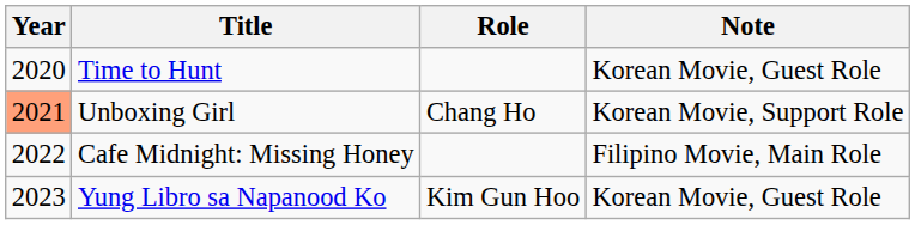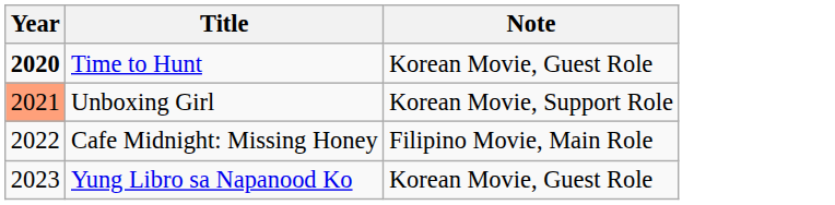 <table class="wikitable">
 <tr>
 <th>Year</th>
 <th>Title</th>
-<th>Role</th>
 <th>Note</th>
 </tr>
 <tr>
-<td>2020</td>
+<td><strong>2020</strong></td>
 <td><a href='#'>Time to Hunt</a></td>
-<td></td>
 <td>Korean Movie, Guest Role</td>
 </tr>
 <tr>
 <td style="background: lightsalmon;">2021</td>
 <td>Unboxing Girl</td>
-<td>Chang Ho</td>
 <td>Korean Movie, Support Role</td>
 </tr>
 <tr>
 <td>2022</td>
 <td>Cafe Midnight: Missing Honey</td>
-<td></td>
 <td>Filipino Movie, Main Role</td>
 </tr>
 <tr>
 <td>2023</td>
 <td><a href='#'>Yung Libro sa Napanood Ko</a></td>
-<td>Kim Gun Hoo</td>
 <td>Korean Movie, Guest Role</td>
 </tr>
 </table>
